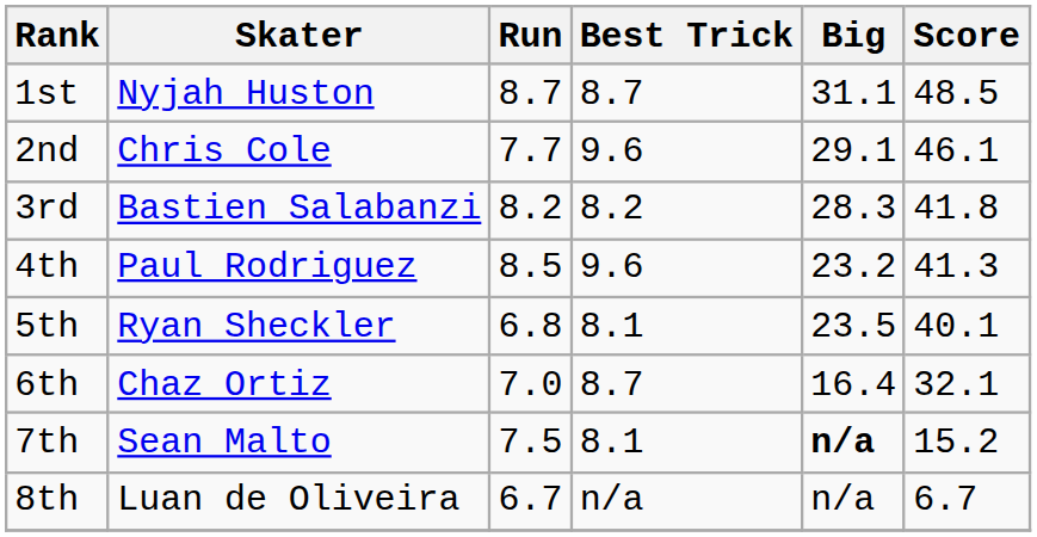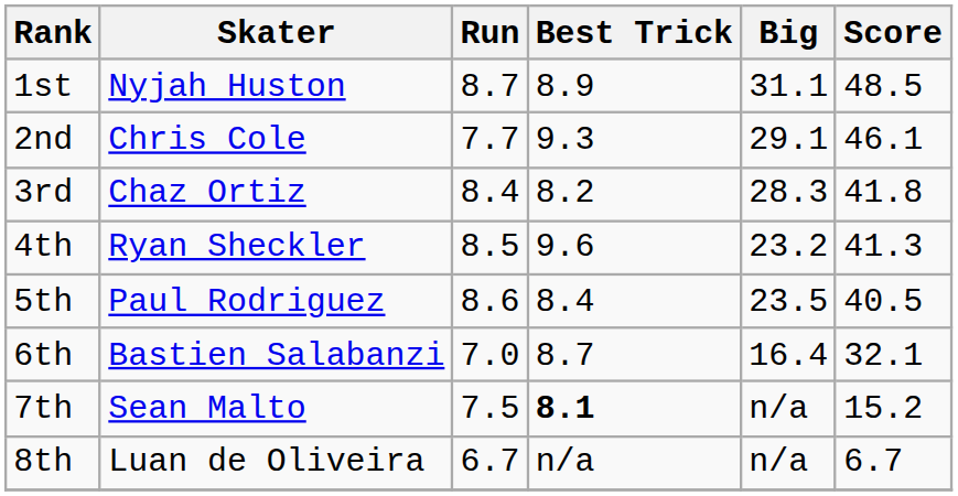 <table class="wikitable">
 <tr>
 <th>Rank</th>
 <th>Skater</th>
 <th>Run</th>
 <th>Best Trick</th>
 <th>Big</th>
 <th>Score</th>
 </tr>
 <tr>
 <td>1st</td>
 <td><a href='#'>Nyjah Huston</a></td>
 <td>8.7</td>
-<td>8.7</td>
+<td>8.9</td>
 <td>31.1</td>
 <td>48.5</td>
 </tr>
 <tr>
 <td>2nd</td>
 <td><a href='#'>Chris Cole</a></td>
 <td>7.7</td>
-<td>9.6</td>
+<td>9.3</td>
 <td>29.1</td>
 <td>46.1</td>
 </tr>
 <tr>
 <td>3rd</td>
-<td><a href='#'>Bastien Salabanzi</a></td>
-<td>8.2</td>
+<td><a href='#'>Chaz Ortiz</a></td>
+<td>8.4</td>
 <td>8.2</td>
 <td>28.3</td>
 <td>41.8</td>
 </tr>
 <tr>
 <td>4th</td>
-<td><a href='#'>Paul Rodriguez</a></td>
+<td><a href='#'>Ryan Sheckler</a></td>
 <td>8.5</td>
 <td>9.6</td>
 <td>23.2</td>
 <td>41.3</td>
 </tr>
 <tr>
 <td>5th</td>
-<td><a href='#'>Ryan Sheckler</a></td>
-<td>6.8</td>
-<td>8.1</td>
+<td><a href='#'>Paul Rodriguez</a></td>
+<td>8.6</td>
+<td>8.4</td>
 <td>23.5</td>
-<td>40.1</td>
+<td>40.5</td>
 </tr>
 <tr>
 <td>6th</td>
-<td><a href='#'>Chaz Ortiz</a></td>
+<td><a href='#'>Bastien Salabanzi</a></td>
 <td>7.0</td>
 <td>8.7</td>
 <td>16.4</td>
 <td>32.1</td>
 </tr>
 <tr>
 <td>7th</td>
 <td><a href='#'>Sean Malto</a></td>
 <td>7.5</td>
-<td>8.1</td>
-<td><strong>n/a</strong></td>
+<td><strong>8.1</strong></td>
+<td>n/a</td>
 <td>15.2</td>
 </tr>
 <tr>
 <td>8th</td>
 <td>Luan de Oliveira</td>
 <td>6.7</td>
 <td>n/a</td>
 <td>n/a</td>
 <td>6.7</td>
 </tr>
 <tr>
 </tr>
 </table>
